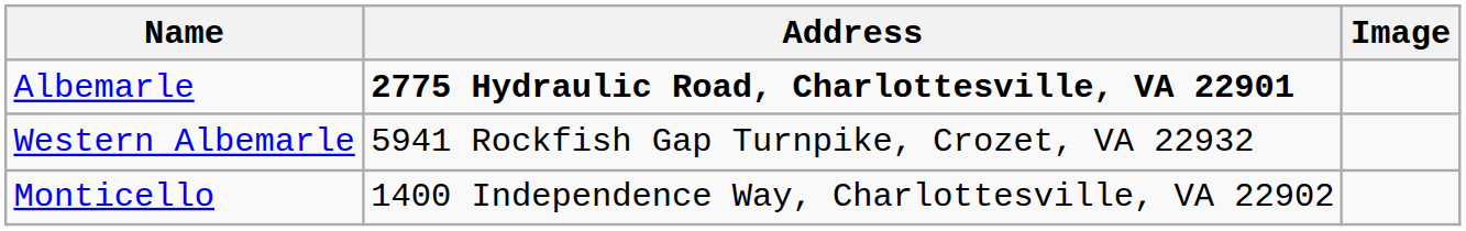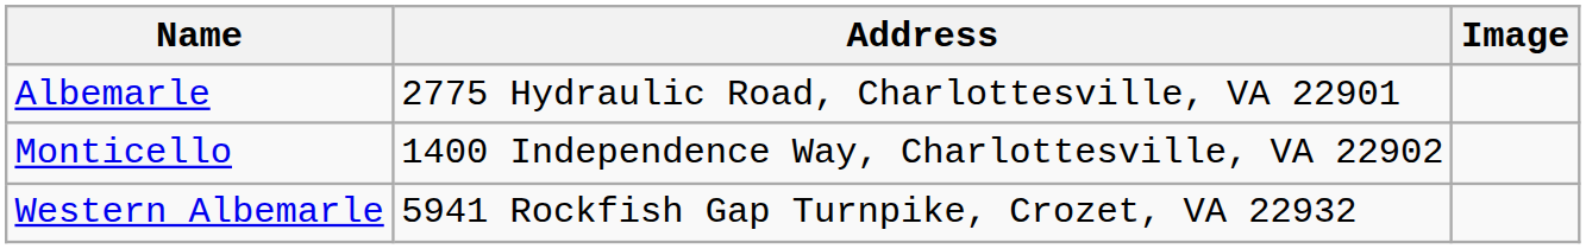 <table class="wikitable">
 <tr>
 <th>Name</th>
 <th>Address</th>
 <th>Image</th>
 </tr>
 <tr>
 <td><a href='#'>Albemarle</a></td>
-<td><strong>2775 Hydraulic Road, Charlottesville, VA 22901</strong></td>
+<td>2775 Hydraulic Road, Charlottesville, VA 22901</td>
+<td></td>
+</tr>
+<tr>
+<td><a href='#'>Monticello</a></td>
+<td>1400 Independence Way, Charlottesville, VA 22902</td>
 <td></td>
 </tr>
 <tr>
 <td><a href='#'>Western Albemarle</a></td>
 <td>5941 Rockfish Gap Turnpike, Crozet, VA 22932</td>
 <td></td>
 </tr>
-<tr>
-<td><a href='#'>Monticello</a></td>
-<td>1400 Independence Way, Charlottesville, VA 22902</td>
-<td></td>
-</tr>
 </table>
